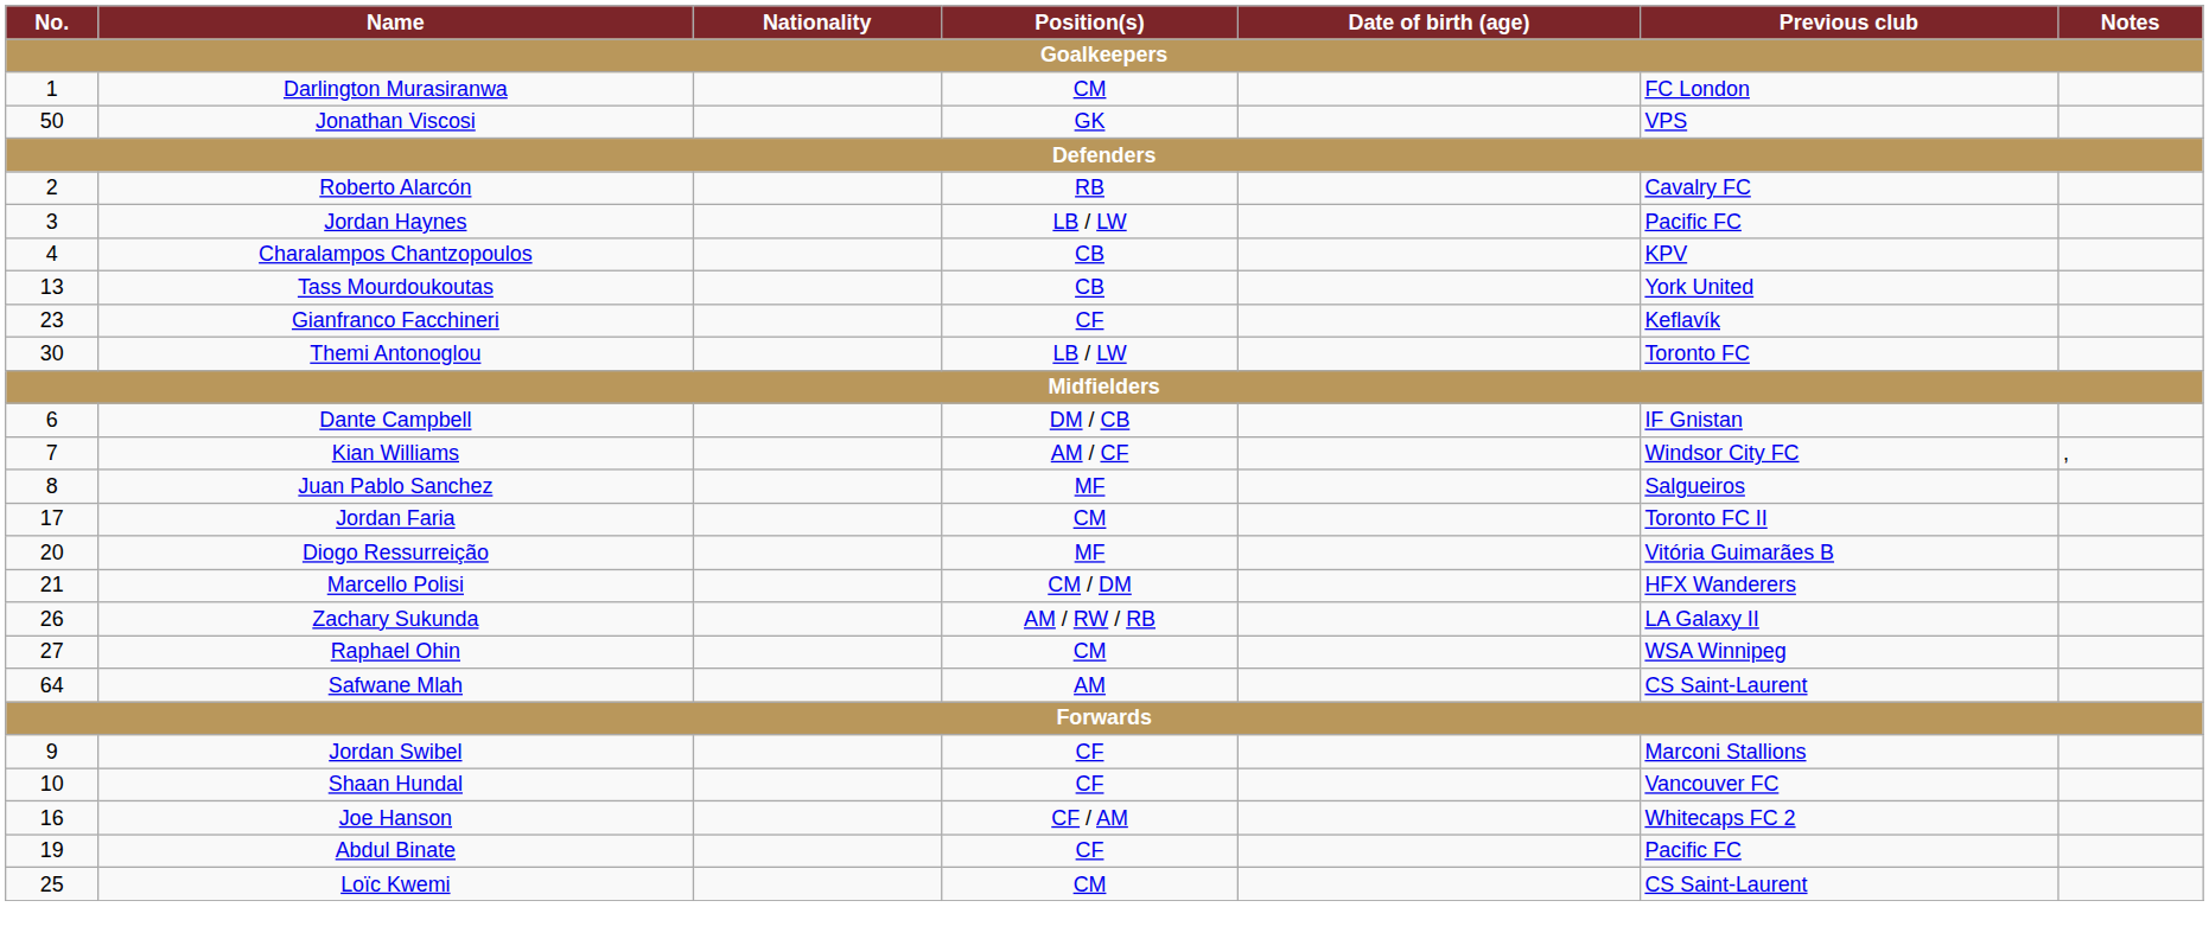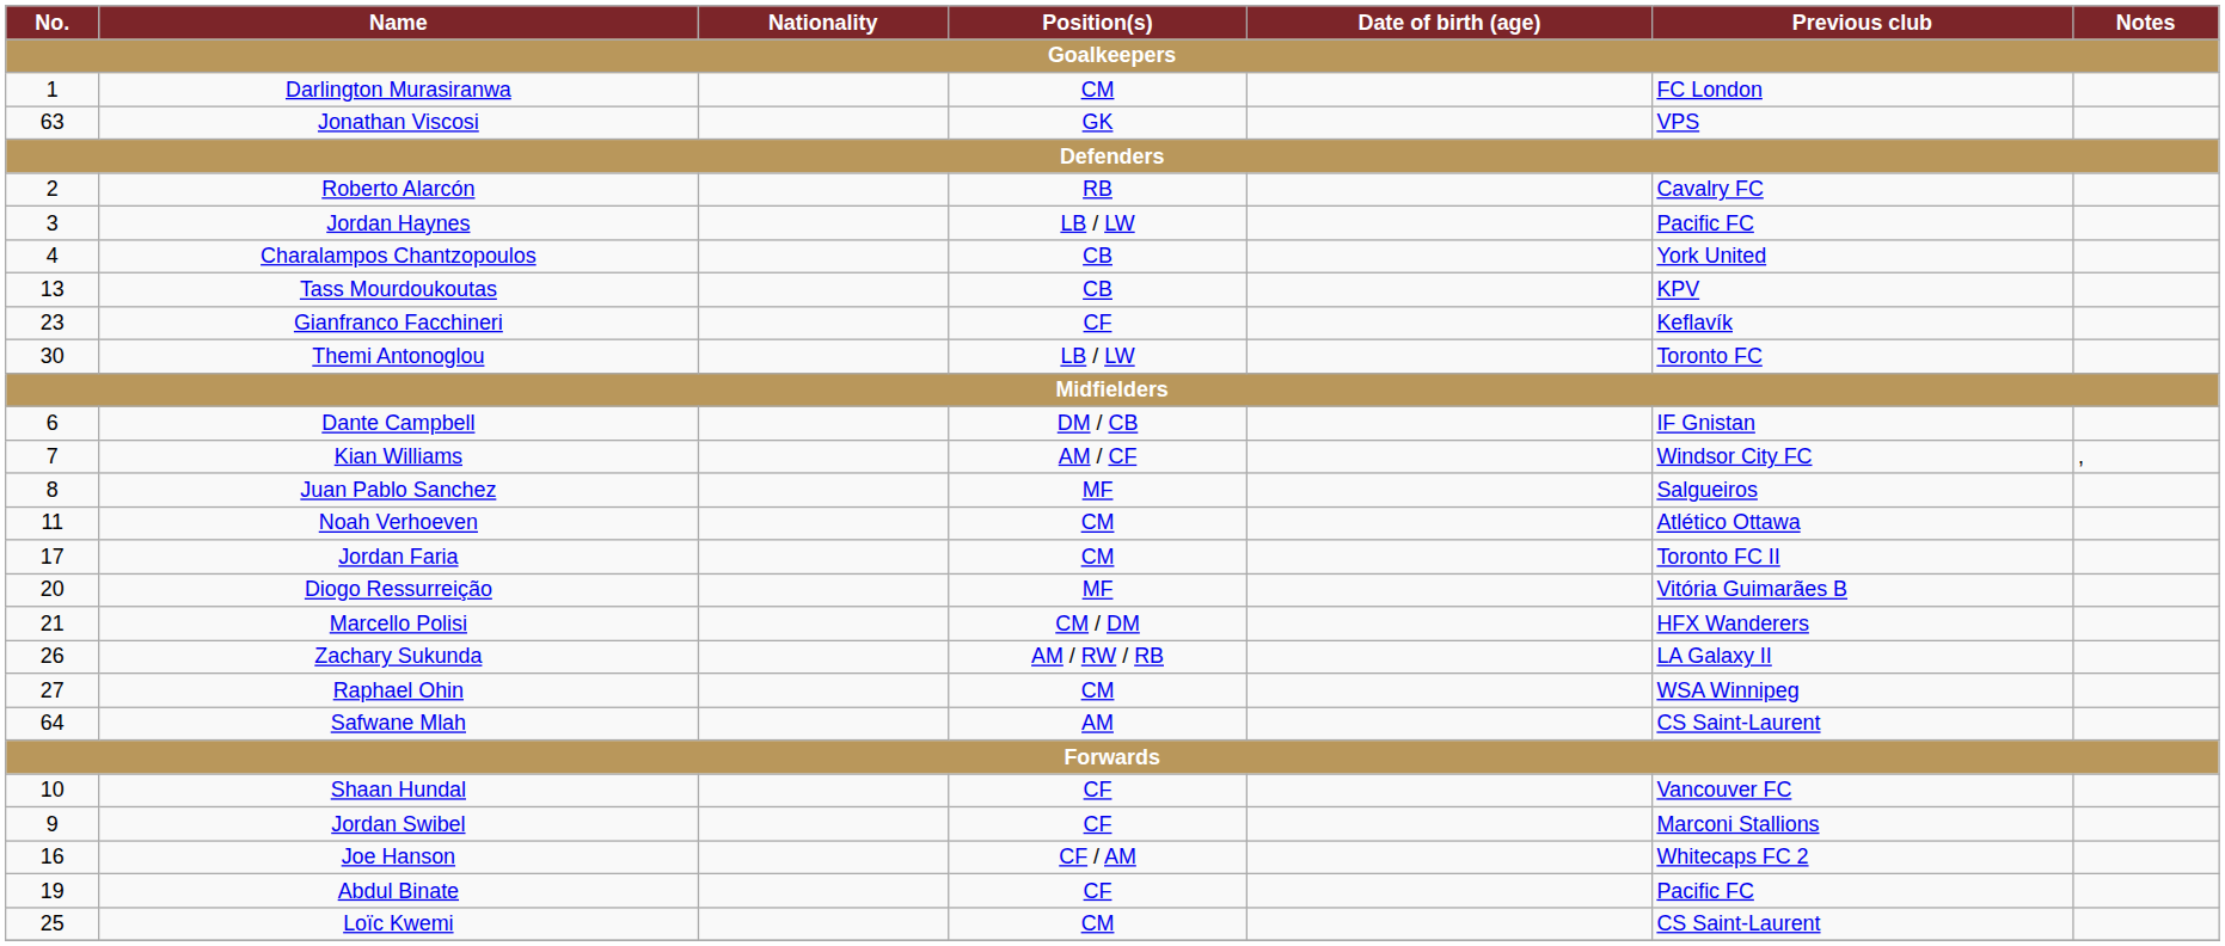 <table class="wikitable" style="text-align:center; font-size:86%; width:90%;">
 <tr>
 <th style="background:#7c2529; color:white; text-align:center;">No.</th>
 <th style="background:#7c2529; color:white; text-align:center;">Name</th>
 <th style="background:#7c2529; color:white; text-align:center;">Nationality</th>
 <th style="background:#7c2529; color:white; text-align:center;">Position(s)</th>
 <th style="background:#7c2529; color:white; text-align:center;">Date of birth (age)</th>
 <th style="background:#7c2529; color:white; text-align:center;">Previous club</th>
 <th style="background:#7c2529; color:white; text-align:center;">Notes</th>
 </tr>
 <tr>
 <th colspan="7" style="background:#b9975b; color:white; text-align:center;">Goalkeepers</th>
 </tr>
 <tr>
 <td>1</td>
 <td><a href='#'>Darlington Murasiranwa</a></td>
 <td></td>
 <td><a href='#'>CM</a></td>
 <td></td>
 <td align="left"> <a href='#'>FC London</a></td>
 <td align="left"></td>
 </tr>
 <tr>
-<td>50</td>
+<td>63</td>
 <td><a href='#'>Jonathan Viscosi</a></td>
 <td></td>
 <td><a href='#'>GK</a></td>
 <td></td>
 <td align="left"> <a href='#'>VPS</a></td>
 <td align="left"></td>
 </tr>
 <tr>
 <th colspan="7" style="background:#b9975b; color:white; text-align:center;">Defenders</th>
 </tr>
 <tr>
 <td>2</td>
 <td><a href='#'>Roberto Alarcón</a></td>
 <td></td>
 <td><a href='#'>RB</a></td>
 <td></td>
 <td align="left"> <a href='#'>Cavalry FC</a></td>
 <td align="left"><a href='#'></a></td>
 </tr>
 <tr>
 <td>3</td>
 <td><a href='#'>Jordan Haynes</a></td>
 <td></td>
 <td><a href='#'>LB</a> / <a href='#'>LW</a></td>
 <td></td>
 <td align="left"> <a href='#'>Pacific FC</a></td>
 <td align="left"></td>
 </tr>
 <tr>
 <td>4</td>
 <td><a href='#'>Charalampos Chantzopoulos</a></td>
 <td></td>
 <td><a href='#'>CB</a></td>
 <td></td>
-<td style="text-align:left"> <a href='#'>KPV</a></td>
+<td style="text-align:left"> <a href='#'>York United</a></td>
 <td align="left"><a href='#'></a></td>
 </tr>
 <tr>
 <td>13</td>
 <td><a href='#'>Tass Mourdoukoutas</a></td>
 <td></td>
 <td><a href='#'>CB</a></td>
 <td></td>
-<td style="text-align:left"> <a href='#'>York United</a></td>
+<td style="text-align:left"> <a href='#'>KPV</a></td>
 <td align="left"><a href='#'></a></td>
 </tr>
 <tr>
 <td>23</td>
 <td><a href='#'>Gianfranco Facchineri</a></td>
 <td></td>
 <td><a href='#'>CF</a></td>
 <td></td>
 <td align="left"> <a href='#'>Keflavík</a></td>
 <td align="left"></td>
 </tr>
 <tr>
 <td>30</td>
 <td><a href='#'>Themi Antonoglou</a></td>
 <td></td>
 <td><a href='#'>LB</a> / <a href='#'>LW</a></td>
 <td></td>
 <td align="left"> <a href='#'>Toronto FC</a></td>
 <td align="left"></td>
 </tr>
 <tr>
 <th colspan="7" style="background:#b9975b; color:white; text-align:center;">Midfielders</th>
 </tr>
 <tr>
 <td>6</td>
 <td><a href='#'>Dante Campbell</a></td>
 <td></td>
 <td><a href='#'>DM</a> / <a href='#'>CB</a></td>
 <td></td>
 <td align="left"> <a href='#'>IF Gnistan</a></td>
 <td align="left"></td>
 </tr>
 <tr>
 <td>7</td>
 <td><a href='#'>Kian Williams</a> </td>
 <td></td>
 <td><a href='#'>AM</a> / <a href='#'>CF</a></td>
 <td></td>
 <td style="text-align:left"> <a href='#'>Windsor City FC</a></td>
 <td align="left"><a href='#'></a>, </td>
 </tr>
 <tr>
 <td>8</td>
 <td><a href='#'>Juan Pablo Sanchez</a></td>
 <td></td>
 <td><a href='#'>MF</a></td>
 <td></td>
 <td align="left"> <a href='#'>Salgueiros</a></td>
 <td align="left"></td>
+</tr>
+<tr>
+<td>11</td>
+<td><a href='#'>Noah Verhoeven</a></td>
+<td></td>
+<td><a href='#'>CM</a></td>
+<td></td>
+<td align="left"> <a href='#'>Atlético Ottawa</a></td>
+<td align="left"><a href='#'></a></td>
 </tr>
 <tr>
 <td>17</td>
 <td><a href='#'>Jordan Faria</a></td>
 <td></td>
 <td><a href='#'>CM</a></td>
 <td></td>
 <td align="left"> <a href='#'>Toronto FC II</a></td>
 <td align="left"></td>
 </tr>
 <tr>
 <td>20</td>
 <td><a href='#'>Diogo Ressurreição</a></td>
 <td></td>
 <td><a href='#'>MF</a></td>
 <td></td>
 <td align="left"> <a href='#'>Vitória Guimarães B</a></td>
 <td align="left"><a href='#'></a></td>
 </tr>
 <tr>
 <td>21</td>
 <td><a href='#'>Marcello Polisi</a></td>
 <td></td>
 <td><a href='#'>CM</a> / <a href='#'>DM</a></td>
 <td></td>
 <td align="left"> <a href='#'>HFX Wanderers</a></td>
 <td align="left"></td>
 </tr>
 <tr>
 <td>26</td>
 <td><a href='#'>Zachary Sukunda</a></td>
 <td></td>
 <td><a href='#'>AM</a> / <a href='#'>RW</a> / <a href='#'>RB</a></td>
 <td></td>
 <td align="left"> <a href='#'>LA Galaxy II</a></td>
 <td align="left"></td>
 </tr>
 <tr>
 <td>27</td>
 <td><a href='#'>Raphael Ohin</a></td>
 <td></td>
 <td><a href='#'>CM</a></td>
 <td></td>
 <td align="left"> <a href='#'>WSA Winnipeg</a></td>
 <td align="left"></td>
 </tr>
 <tr>
 <td>64</td>
 <td><a href='#'>Safwane Mlah</a></td>
 <td></td>
 <td><a href='#'>AM</a></td>
 <td></td>
 <td align="left"> <a href='#'>CS Saint-Laurent</a></td>
 <td align="left"></td>
 </tr>
 <tr>
 <th colspan="7" style="background:#b9975b; color:white; text-align:center;">Forwards</th>
 </tr>
 <tr>
+<td>10</td>
+<td><a href='#'>Shaan Hundal</a></td>
+<td></td>
+<td><a href='#'>CF</a></td>
+<td></td>
+<td align="left"> <a href='#'>Vancouver FC</a></td>
+<td align="left"></td>
+</tr>
+<tr>
 <td>9</td>
 <td><a href='#'>Jordan Swibel</a></td>
 <td></td>
 <td><a href='#'>CF</a></td>
 <td></td>
 <td align="left"> <a href='#'>Marconi Stallions</a></td>
 <td align="left"><a href='#'></a></td>
-</tr>
-<tr>
-<td>10</td>
-<td><a href='#'>Shaan Hundal</a></td>
-<td></td>
-<td><a href='#'>CF</a></td>
-<td></td>
-<td align="left"> <a href='#'>Vancouver FC</a></td>
-<td align="left"></td>
 </tr>
 <tr>
 <td>16</td>
 <td><a href='#'>Joe Hanson</a></td>
 <td></td>
 <td><a href='#'>CF</a> / <a href='#'>AM</a></td>
 <td></td>
 <td align="left"> <a href='#'>Whitecaps FC 2</a></td>
 <td align="left"></td>
 </tr>
 <tr>
 <td>19</td>
 <td><a href='#'>Abdul Binate</a></td>
 <td></td>
 <td><a href='#'>CF</a></td>
 <td></td>
 <td align="left"> <a href='#'>Pacific FC</a></td>
 <td align="left"></td>
 </tr>
 <tr>
 <td>25</td>
 <td><a href='#'>Loïc Kwemi</a></td>
 <td></td>
 <td><a href='#'>CM</a></td>
 <td></td>
 <td align="left"> <a href='#'>CS Saint-Laurent</a></td>
 <td align="left"></td>
 </tr>
 <tr>
 </tr>
 </table>
